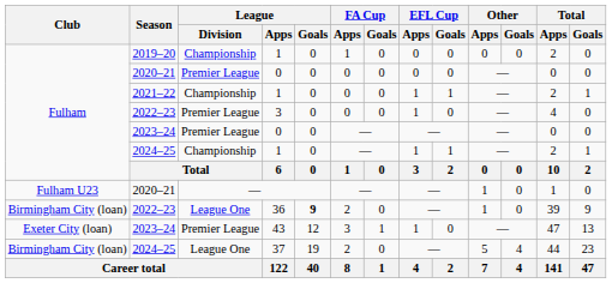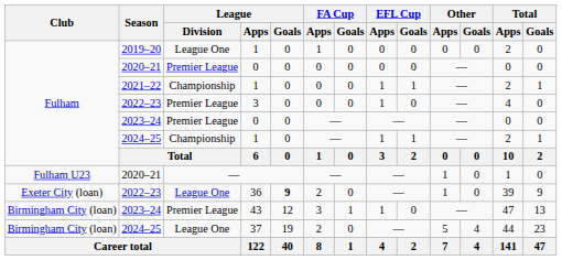 <table class=wikitable style="text-align: center">
 <tr>
 <th rowspan="2">Club</th>
 <th rowspan="2">Season</th>
 <th colspan="3">League</th>
 <th colspan="2"><a href='#'>FA Cup</a></th>
 <th colspan="2"><a href='#'>EFL Cup</a></th>
 <th colspan="2">Other</th>
 <th colspan="2">Total</th>
 </tr>
 <tr>
 <th>Division</th>
 <th>Apps</th>
 <th>Goals</th>
 <th>Apps</th>
 <th>Goals</th>
 <th>Apps</th>
 <th>Goals</th>
 <th>Apps</th>
 <th>Goals</th>
 <th>Apps</th>
 <th>Goals</th>
 </tr>
 <tr>
 <td rowspan="7"><a href='#'>Fulham</a></td>
 <td><a href='#'>2019–20</a></td>
-<td><a href='#'>Championship</a></td>
+<td>League One</td>
 <td>1</td>
 <td>0</td>
 <td>1</td>
 <td>0</td>
 <td>0</td>
 <td>0</td>
 <td>0</td>
 <td>0</td>
 <td>2</td>
 <td>0</td>
 </tr>
 <tr>
 <td><a href='#'>2020–21</a></td>
 <td><a href='#'>Premier League</a></td>
 <td>0</td>
 <td>0</td>
 <td>0</td>
 <td>0</td>
 <td>0</td>
 <td>0</td>
 <td colspan="2">—</td>
 <td>0</td>
 <td>0</td>
 </tr>
 <tr>
 <td><a href='#'>2021–22</a></td>
 <td>Championship</td>
 <td>1</td>
 <td>0</td>
 <td>0</td>
 <td>0</td>
 <td>1</td>
 <td>1</td>
 <td colspan="2">—</td>
 <td>2</td>
 <td>1</td>
 </tr>
 <tr>
 <td><a href='#'>2022–23</a></td>
 <td>Premier League</td>
 <td>3</td>
 <td>0</td>
 <td>0</td>
 <td>0</td>
 <td>1</td>
 <td>0</td>
 <td colspan="2">—</td>
 <td>4</td>
 <td>0</td>
 </tr>
 <tr>
 <td><a href='#'>2023–24</a></td>
 <td>Premier League</td>
 <td>0</td>
 <td>0</td>
 <td colspan="2">—</td>
 <td colspan="2">—</td>
 <td colspan="2">—</td>
 <td>0</td>
 <td>0</td>
 </tr>
 <tr>
 <td><a href='#'>2024–25</a></td>
 <td>Championship</td>
 <td>1</td>
 <td>0</td>
 <td colspan="2">—</td>
 <td>1</td>
 <td>1</td>
 <td colspan="2">—</td>
 <td>2</td>
 <td>1</td>
 </tr>
 <tr>
 <th colspan=2>Total</th>
 <th>6</th>
 <th>0</th>
 <th>1</th>
 <th>0</th>
 <th>3</th>
 <th>2</th>
 <th>0</th>
 <th>0</th>
 <th>10</th>
 <th>2</th>
 </tr>
 <tr>
 <td><a href='#'>Fulham U23</a></td>
 <td>2020–21</td>
 <td colspan="3">—</td>
 <td colspan="2">—</td>
 <td colspan="2">—</td>
 <td>1</td>
 <td>0</td>
 <td>1</td>
 <td>0</td>
 </tr>
 <tr>
-<td><a href='#'>Birmingham City</a> (loan)</td>
+<td><a href='#'>Exeter City</a> (loan)</td>
 <td><a href='#'>2022–23</a></td>
 <td><a href='#'>League One</a></td>
 <td>36</td>
 <td><strong>9</strong></td>
 <td>2</td>
 <td>0</td>
 <td colspan="2">—</td>
 <td>1</td>
 <td>0</td>
 <td>39</td>
 <td>9</td>
 </tr>
 <tr>
-<td><a href='#'>Exeter City</a> (loan)</td>
+<td><a href='#'>Birmingham City</a> (loan)</td>
 <td><a href='#'>2023–24</a></td>
 <td>Premier League</td>
 <td>43</td>
 <td>12</td>
 <td>3</td>
 <td>1</td>
 <td>1</td>
 <td>0</td>
 <td colspan=2>—</td>
 <td>47</td>
 <td>13</td>
 </tr>
 <tr>
 <td><a href='#'>Birmingham City</a> (loan)</td>
 <td><a href='#'>2024–25</a></td>
 <td>League One</td>
 <td>37</td>
 <td>19</td>
 <td>2</td>
 <td>0</td>
 <td colspan="2">—</td>
 <td>5</td>
 <td>4</td>
 <td>44</td>
 <td>23</td>
 </tr>
 <tr>
 <th colspan=3>Career total</th>
 <th>122</th>
 <th>40</th>
 <th>8</th>
 <th>1</th>
 <th>4</th>
 <th>2</th>
 <th>7</th>
 <th>4</th>
 <th>141</th>
 <th>47</th>
 </tr>
 </table>
